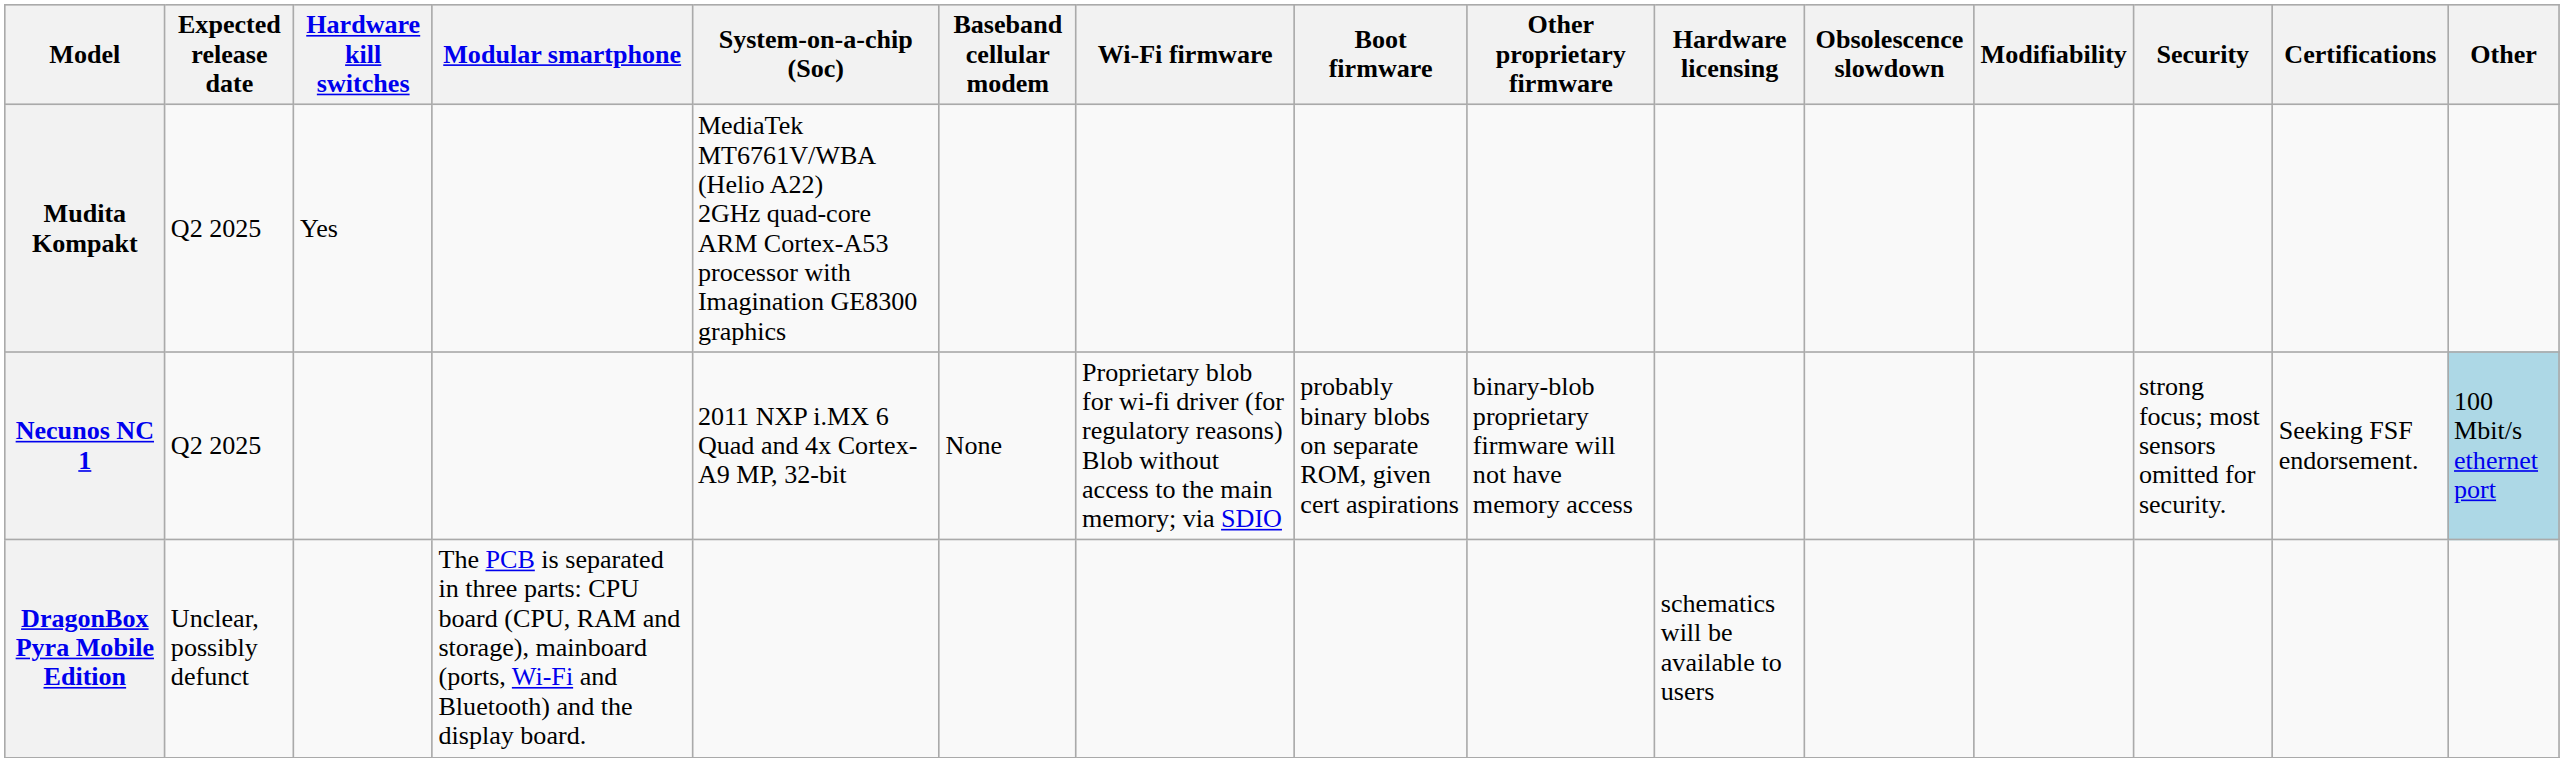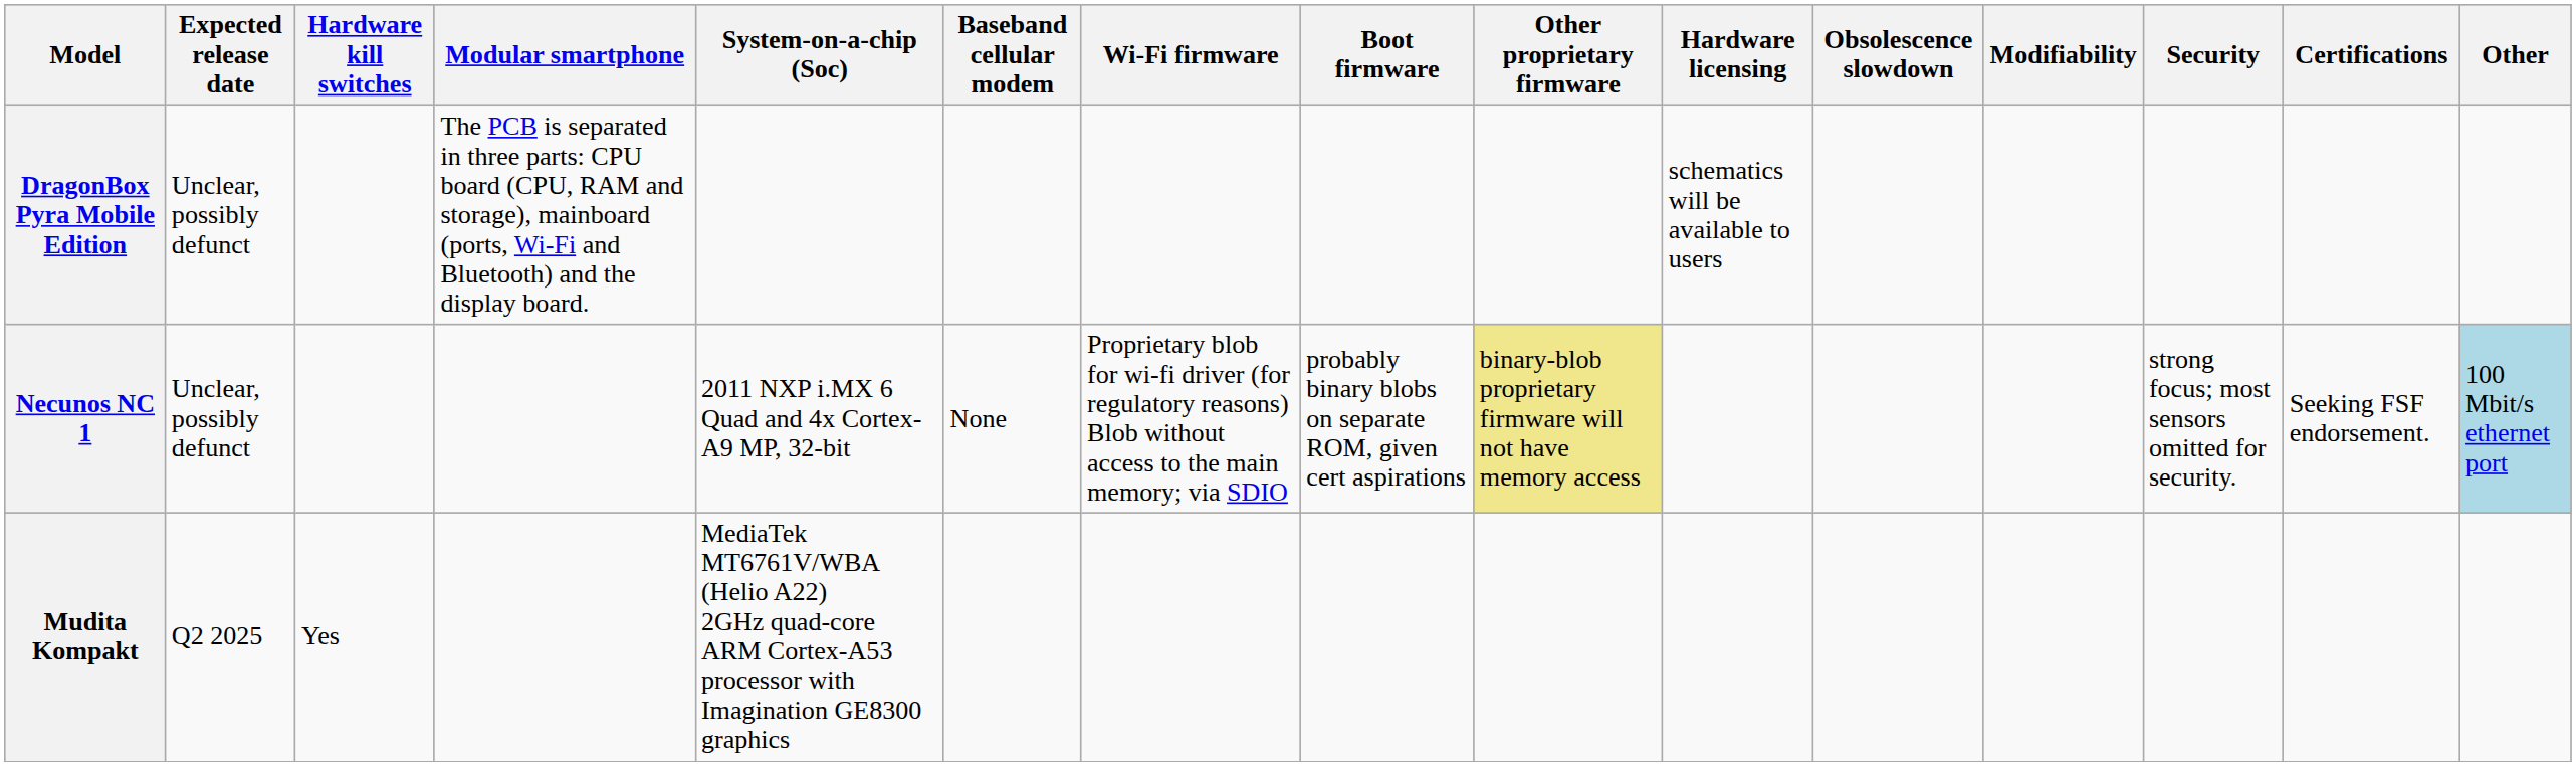 <table class="wikitable sortable" >
 <tr>
 <th>Model</th>
 <th>Expected release date</th>
 <th><a href='#'>Hardware kill switches</a></th>
 <th><a href='#'>Modular smartphone</a></th>
 <th>System-on-a-chip (Soc)</th>
 <th>Baseband cellular modem</th>
 <th>Wi-Fi firmware</th>
 <th>Boot firmware</th>
 <th>Other proprietary firmware</th>
 <th>Hardware licensing</th>
 <th>Obsolescence slowdown</th>
 <th>Modifiability</th>
 <th>Security</th>
 <th>Certifications</th>
 <th>Other</th>
 </tr>
 <tr>
+<th><a href='#'>DragonBox Pyra Mobile Edition</a></th>
+<td>Unclear, possibly defunct</td>
+<td></td>
+<td>The <a href='#'>PCB</a> is separated in three parts: CPU board (CPU, RAM and storage), mainboard (ports, <a href='#'>Wi-Fi</a> and Bluetooth) and the display board.</td>
+<td></td>
+<td></td>
+<td></td>
+<td></td>
+<td></td>
+<td>schematics will be available to users</td>
+<td></td>
+<td></td>
+<td></td>
+<td></td>
+<td></td>
+</tr>
+<tr>
+<th><a href='#'>Necunos NC 1</a></th>
+<td>Unclear, possibly defunct</td>
+<td></td>
+<td></td>
+<td>2011 NXP i.MX 6 Quad and 4x Cortex-A9 MP, 32-bit</td>
+<td>None</td>
+<td>Proprietary blob for wi-fi driver (for regulatory reasons) Blob without access to the main memory; via <a href='#'>SDIO</a></td>
+<td>probably binary blobs on separate ROM, given cert aspirations</td>
+<td style="background: khaki;">binary-blob proprietary firmware will not have memory access</td>
+<td></td>
+<td></td>
+<td></td>
+<td>strong focus; most sensors omitted for security.</td>
+<td>Seeking FSF endorsement.</td>
+<td style="background: lightblue;">100 Mbit/s <a href='#'>ethernet port</a></td>
+</tr>
+<tr>
 <th>Mudita Kompakt</th>
 <td>Q2 2025</td>
 <td>Yes</td>
 <td></td>
 <td>MediaTek MT6761V/WBA (Helio A22)<br>2GHz quad-core ARM Cortex-A53 processor with Imagination GE8300 graphics</td>
 <td></td>
 <td></td>
 <td></td>
 <td></td>
 <td></td>
 <td></td>
 <td></td>
 <td></td>
 <td></td>
 <td></td>
 </tr>
 <tr>
-<th><a href='#'>Necunos NC 1</a></th>
-<td>Q2 2025</td>
-<td></td>
-<td></td>
-<td>2011 NXP i.MX 6 Quad and 4x Cortex-A9 MP, 32-bit</td>
-<td>None</td>
-<td>Proprietary blob for wi-fi driver (for regulatory reasons) Blob without access to the main memory; via <a href='#'>SDIO</a></td>
-<td>probably binary blobs on separate ROM, given cert aspirations</td>
-<td>binary-blob proprietary firmware will not have memory access</td>
-<td></td>
-<td></td>
-<td></td>
-<td>strong focus; most sensors omitted for security.</td>
-<td>Seeking FSF endorsement.</td>
-<td style="background: lightblue;">100 Mbit/s <a href='#'>ethernet port</a></td>
-</tr>
-<tr>
-<th><a href='#'>DragonBox Pyra Mobile Edition</a></th>
-<td>Unclear, possibly defunct</td>
-<td></td>
-<td>The <a href='#'>PCB</a> is separated in three parts: CPU board (CPU, RAM and storage), mainboard (ports, <a href='#'>Wi-Fi</a> and Bluetooth) and the display board.</td>
-<td></td>
-<td></td>
-<td></td>
-<td></td>
-<td></td>
-<td>schematics will be available to users</td>
-<td></td>
-<td></td>
-<td></td>
-<td></td>
-<td></td>
-</tr>
-<tr>
 </tr>
 </table>
